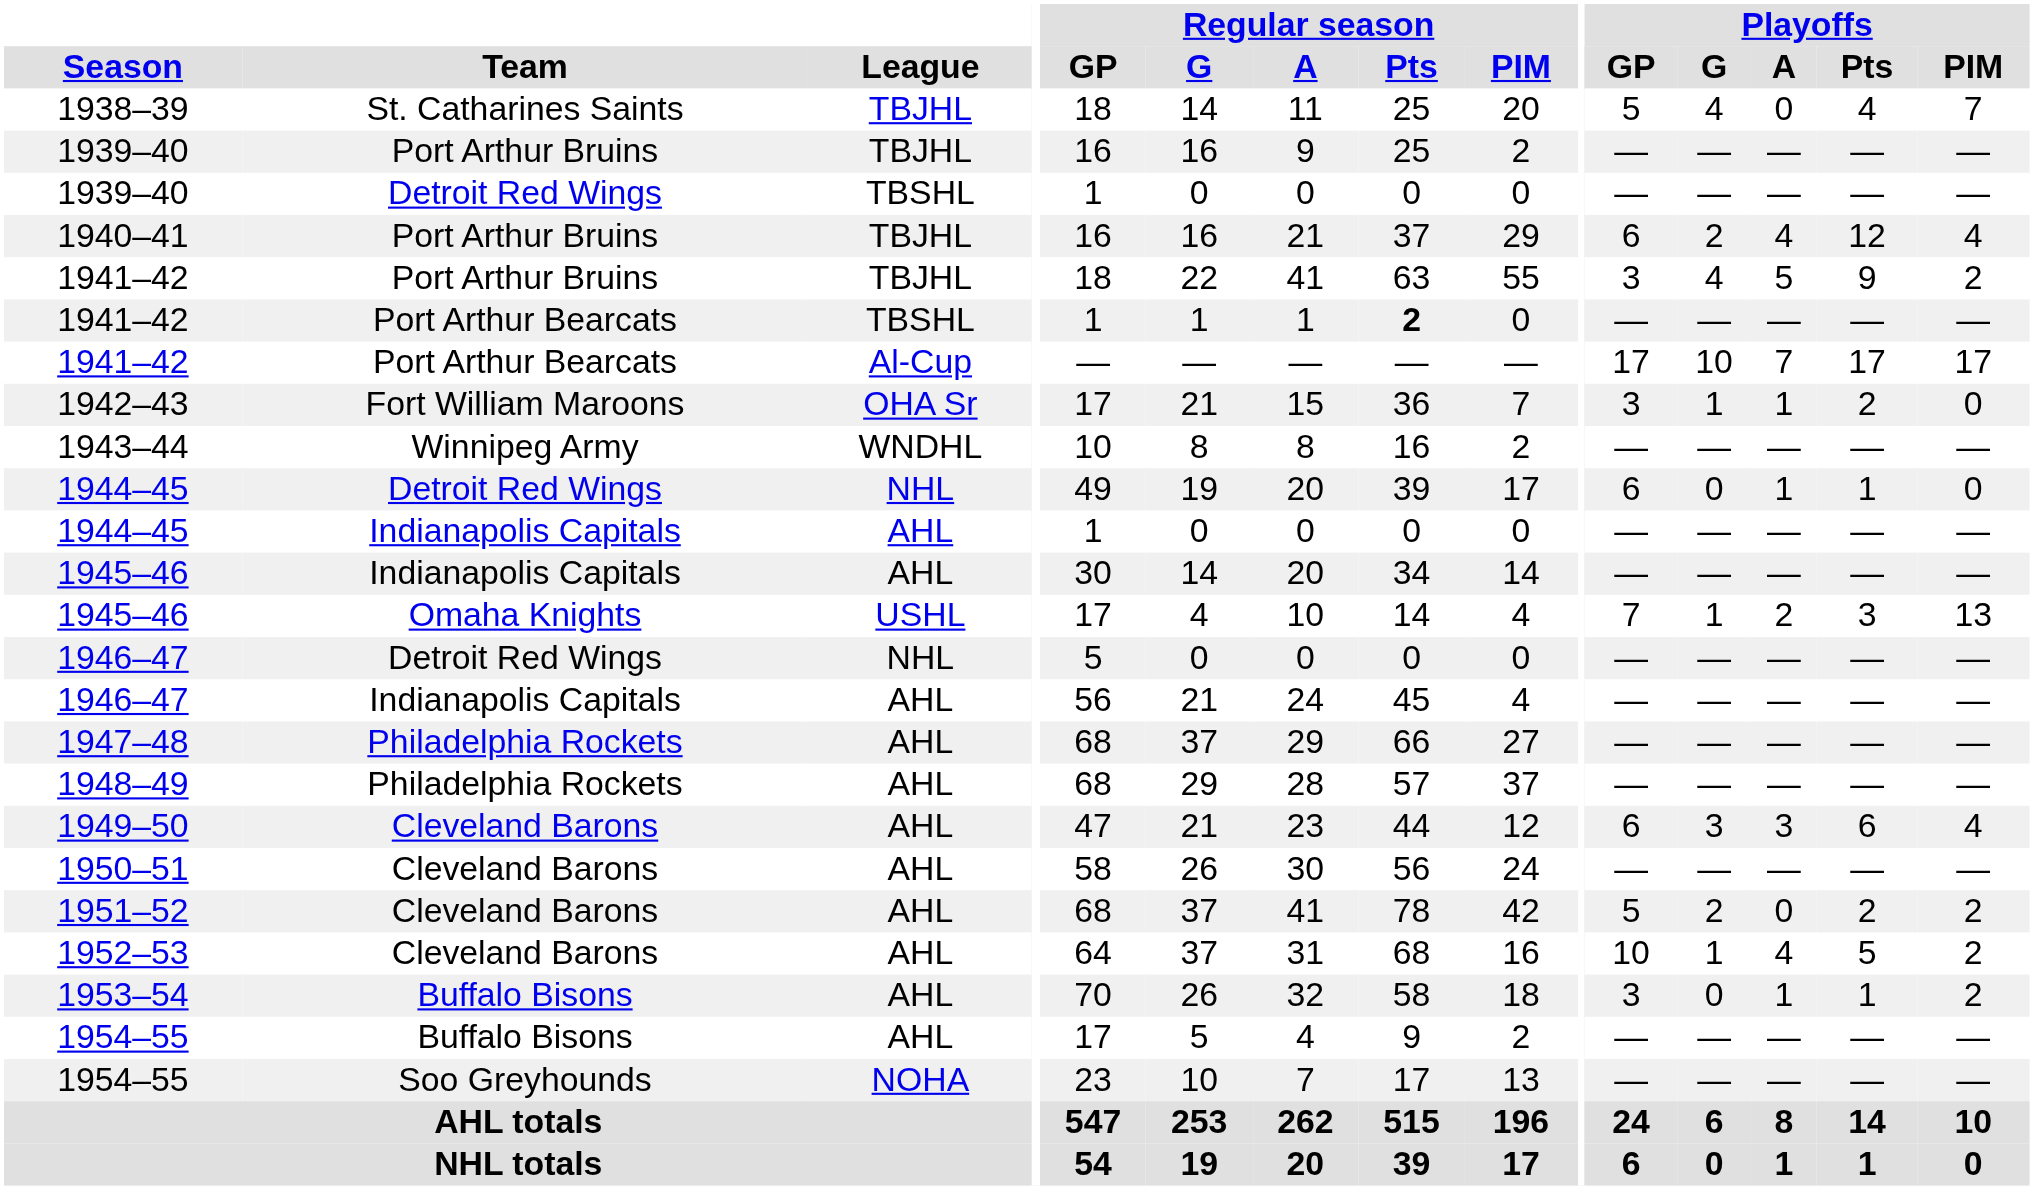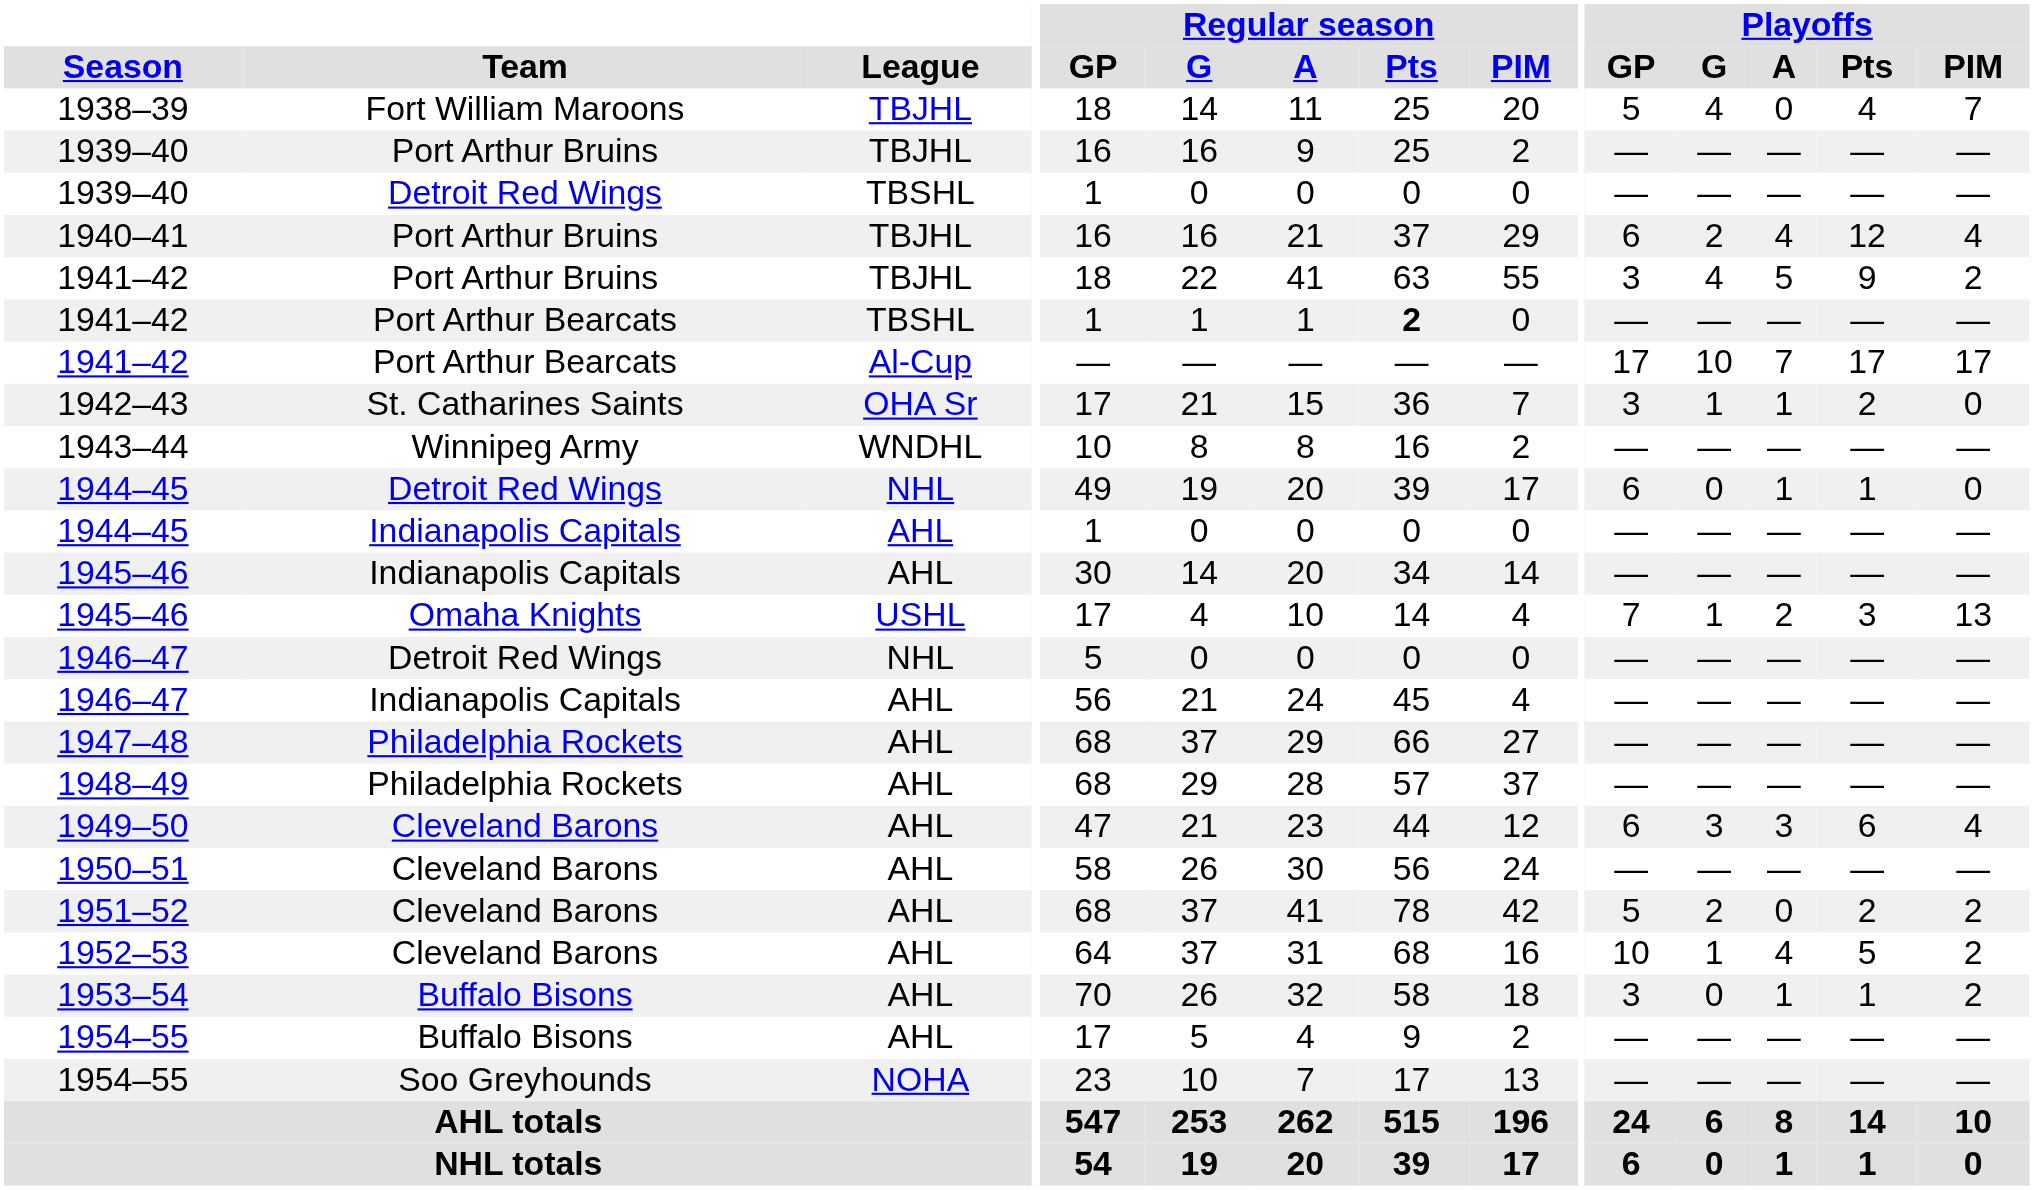 <table border="0" cellpadding="1" cellspacing="0" style="text-align:center; width:60em">
 <tr bgcolor="#e0e0e0">
 <th colspan="3" bgcolor="#ffffff"></th>
 <th rowspan="100" bgcolor="#ffffff"></th>
 <th colspan="5"><a href='#'>Regular season</a></th>
 <th rowspan="100" bgcolor="#ffffff"></th>
 <th colspan="5"><a href='#'>Playoffs</a></th>
 </tr>
 <tr bgcolor="#e0e0e0">
 <th><a href='#'>Season</a></th>
 <th>Team</th>
 <th>League</th>
 <th>GP</th>
 <th><a href='#'>G</a></th>
 <th><a href='#'>A</a></th>
 <th><a href='#'>Pts</a></th>
 <th><a href='#'>PIM</a></th>
 <th>GP</th>
 <th>G</th>
 <th>A</th>
 <th>Pts</th>
 <th>PIM</th>
 </tr>
 <tr>
 <td>1938–39</td>
-<td>St. Catharines Saints</td>
+<td>Fort William Maroons</td>
 <td><a href='#'>TBJHL</a></td>
 <td>18</td>
 <td>14</td>
 <td>11</td>
 <td>25</td>
 <td>20</td>
 <td>5</td>
 <td>4</td>
 <td>0</td>
 <td>4</td>
 <td>7</td>
 </tr>
 <tr bgcolor="#f0f0f0">
 <td>1939–40</td>
 <td>Port Arthur Bruins</td>
 <td>TBJHL</td>
 <td>16</td>
 <td>16</td>
 <td>9</td>
 <td>25</td>
 <td>2</td>
 <td>—</td>
 <td>—</td>
 <td>—</td>
 <td>—</td>
 <td>—</td>
 </tr>
 <tr>
 <td>1939–40</td>
 <td><a href='#'>Detroit Red Wings</a></td>
 <td>TBSHL</td>
 <td>1</td>
 <td>0</td>
 <td>0</td>
 <td>0</td>
 <td>0</td>
 <td>—</td>
 <td>—</td>
 <td>—</td>
 <td>—</td>
 <td>—</td>
 </tr>
 <tr bgcolor="#f0f0f0">
 <td>1940–41</td>
 <td>Port Arthur Bruins</td>
 <td>TBJHL</td>
 <td>16</td>
 <td>16</td>
 <td>21</td>
 <td>37</td>
 <td>29</td>
 <td>6</td>
 <td>2</td>
 <td>4</td>
 <td>12</td>
 <td>4</td>
 </tr>
 <tr>
 <td>1941–42</td>
 <td>Port Arthur Bruins</td>
 <td>TBJHL</td>
 <td>18</td>
 <td>22</td>
 <td>41</td>
 <td>63</td>
 <td>55</td>
 <td>3</td>
 <td>4</td>
 <td>5</td>
 <td>9</td>
 <td>2</td>
 </tr>
 <tr bgcolor="#f0f0f0">
 <td>1941–42</td>
 <td>Port Arthur Bearcats</td>
 <td>TBSHL</td>
 <td>1</td>
 <td>1</td>
 <td>1</td>
 <td><strong>2</strong></td>
 <td>0</td>
 <td>—</td>
 <td>—</td>
 <td>—</td>
 <td>—</td>
 <td>—</td>
 </tr>
 <tr>
 <td><a href='#'>1941–42</a></td>
 <td>Port Arthur Bearcats</td>
 <td><a href='#'>Al-Cup</a></td>
 <td>—</td>
 <td>—</td>
 <td>—</td>
 <td>—</td>
 <td>—</td>
 <td>17</td>
 <td>10</td>
 <td>7</td>
 <td>17</td>
 <td>17</td>
 </tr>
 <tr bgcolor="#f0f0f0">
 <td>1942–43</td>
-<td>Fort William Maroons</td>
+<td>St. Catharines Saints</td>
 <td><a href='#'>OHA Sr</a></td>
 <td>17</td>
 <td>21</td>
 <td>15</td>
 <td>36</td>
 <td>7</td>
 <td>3</td>
 <td>1</td>
 <td>1</td>
 <td>2</td>
 <td>0</td>
 </tr>
 <tr>
 <td>1943–44</td>
 <td>Winnipeg Army</td>
 <td>WNDHL</td>
 <td>10</td>
 <td>8</td>
 <td>8</td>
 <td>16</td>
 <td>2</td>
 <td>—</td>
 <td>—</td>
 <td>—</td>
 <td>—</td>
 <td>—</td>
 </tr>
 <tr bgcolor="#f0f0f0">
 <td><a href='#'>1944–45</a></td>
 <td><a href='#'>Detroit Red Wings</a></td>
 <td><a href='#'>NHL</a></td>
 <td>49</td>
 <td>19</td>
 <td>20</td>
 <td>39</td>
 <td>17</td>
 <td>6</td>
 <td>0</td>
 <td>1</td>
 <td>1</td>
 <td>0</td>
 </tr>
 <tr>
 <td><a href='#'>1944–45</a></td>
 <td><a href='#'>Indianapolis Capitals</a></td>
 <td><a href='#'>AHL</a></td>
 <td>1</td>
 <td>0</td>
 <td>0</td>
 <td>0</td>
 <td>0</td>
 <td>—</td>
 <td>—</td>
 <td>—</td>
 <td>—</td>
 <td>—</td>
 </tr>
 <tr bgcolor="#f0f0f0">
 <td><a href='#'>1945–46</a></td>
 <td>Indianapolis Capitals</td>
 <td>AHL</td>
 <td>30</td>
 <td>14</td>
 <td>20</td>
 <td>34</td>
 <td>14</td>
 <td>—</td>
 <td>—</td>
 <td>—</td>
 <td>—</td>
 <td>—</td>
 </tr>
 <tr>
 <td><a href='#'>1945–46</a></td>
 <td><a href='#'>Omaha Knights</a></td>
 <td><a href='#'>USHL</a></td>
 <td>17</td>
 <td>4</td>
 <td>10</td>
 <td>14</td>
 <td>4</td>
 <td>7</td>
 <td>1</td>
 <td>2</td>
 <td>3</td>
 <td>13</td>
 </tr>
 <tr bgcolor="#f0f0f0">
 <td><a href='#'>1946–47</a></td>
 <td>Detroit Red Wings</td>
 <td>NHL</td>
 <td>5</td>
 <td>0</td>
 <td>0</td>
 <td>0</td>
 <td>0</td>
 <td>—</td>
 <td>—</td>
 <td>—</td>
 <td>—</td>
 <td>—</td>
 </tr>
 <tr>
 <td><a href='#'>1946–47</a></td>
 <td>Indianapolis Capitals</td>
 <td>AHL</td>
 <td>56</td>
 <td>21</td>
 <td>24</td>
 <td>45</td>
 <td>4</td>
 <td>—</td>
 <td>—</td>
 <td>—</td>
 <td>—</td>
 <td>—</td>
 </tr>
 <tr bgcolor="#f0f0f0">
 <td><a href='#'>1947–48</a></td>
 <td><a href='#'>Philadelphia Rockets</a></td>
 <td>AHL</td>
 <td>68</td>
 <td>37</td>
 <td>29</td>
 <td>66</td>
 <td>27</td>
 <td>—</td>
 <td>—</td>
 <td>—</td>
 <td>—</td>
 <td>—</td>
 </tr>
 <tr>
 <td><a href='#'>1948–49</a></td>
 <td>Philadelphia Rockets</td>
 <td>AHL</td>
 <td>68</td>
 <td>29</td>
 <td>28</td>
 <td>57</td>
 <td>37</td>
 <td>—</td>
 <td>—</td>
 <td>—</td>
 <td>—</td>
 <td>—</td>
 </tr>
 <tr bgcolor="#f0f0f0">
 <td><a href='#'>1949–50</a></td>
 <td><a href='#'>Cleveland Barons</a></td>
 <td>AHL</td>
 <td>47</td>
 <td>21</td>
 <td>23</td>
 <td>44</td>
 <td>12</td>
 <td>6</td>
 <td>3</td>
 <td>3</td>
 <td>6</td>
 <td>4</td>
 </tr>
 <tr>
 <td><a href='#'>1950–51</a></td>
 <td>Cleveland Barons</td>
 <td>AHL</td>
 <td>58</td>
 <td>26</td>
 <td>30</td>
 <td>56</td>
 <td>24</td>
 <td>—</td>
 <td>—</td>
 <td>—</td>
 <td>—</td>
 <td>—</td>
 </tr>
 <tr bgcolor="#f0f0f0">
 <td><a href='#'>1951–52</a></td>
 <td>Cleveland Barons</td>
 <td>AHL</td>
 <td>68</td>
 <td>37</td>
 <td>41</td>
 <td>78</td>
 <td>42</td>
 <td>5</td>
 <td>2</td>
 <td>0</td>
 <td>2</td>
 <td>2</td>
 </tr>
 <tr>
 <td><a href='#'>1952–53</a></td>
 <td>Cleveland Barons</td>
 <td>AHL</td>
 <td>64</td>
 <td>37</td>
 <td>31</td>
 <td>68</td>
 <td>16</td>
 <td>10</td>
 <td>1</td>
 <td>4</td>
 <td>5</td>
 <td>2</td>
 </tr>
 <tr bgcolor="#f0f0f0">
 <td><a href='#'>1953–54</a></td>
 <td><a href='#'>Buffalo Bisons</a></td>
 <td>AHL</td>
 <td>70</td>
 <td>26</td>
 <td>32</td>
 <td>58</td>
 <td>18</td>
 <td>3</td>
 <td>0</td>
 <td>1</td>
 <td>1</td>
 <td>2</td>
 </tr>
 <tr>
 <td><a href='#'>1954–55</a></td>
 <td>Buffalo Bisons</td>
 <td>AHL</td>
 <td>17</td>
 <td>5</td>
 <td>4</td>
 <td>9</td>
 <td>2</td>
 <td>—</td>
 <td>—</td>
 <td>—</td>
 <td>—</td>
 <td>—</td>
 </tr>
 <tr bgcolor="#f0f0f0">
 <td>1954–55</td>
 <td>Soo Greyhounds</td>
 <td><a href='#'>NOHA</a></td>
 <td>23</td>
 <td>10</td>
 <td>7</td>
 <td>17</td>
 <td>13</td>
 <td>—</td>
 <td>—</td>
 <td>—</td>
 <td>—</td>
 <td>—</td>
 </tr>
 <tr bgcolor="#e0e0e0">
 <th colspan="3">AHL totals</th>
 <th>547</th>
 <th>253</th>
 <th>262</th>
 <th>515</th>
 <th>196</th>
 <th>24</th>
 <th>6</th>
 <th>8</th>
 <th>14</th>
 <th>10</th>
 </tr>
 <tr bgcolor="#e0e0e0">
 <th colspan="3">NHL totals</th>
 <th>54</th>
 <th>19</th>
 <th>20</th>
 <th>39</th>
 <th>17</th>
 <th>6</th>
 <th>0</th>
 <th>1</th>
 <th>1</th>
 <th>0</th>
 </tr>
 </table>
